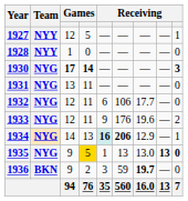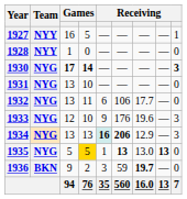 <table class="wikitable" style="text-align:center;">
 <tr>
 <th rowspan="2">Year</th>
 <th rowspan="2">Team</th>
 <th colspan="2">Games</th>
 <th colspan="5">Receiving</th>
 </tr>
 <tr>
 <th></th>
 <th></th>
 <th></th>
 <th></th>
 <th></th>
 <th></th>
 <th></th>
 </tr>
 <tr>
 <th><a href='#'>1927</a></th>
 <th><a href='#'>NYY</a></th>
-<td>12</td>
+<td>16</td>
 <td>5</td>
 <td>—</td>
 <td>—</td>
 <td>—</td>
 <td>—</td>
 <td>1</td>
 </tr>
 <tr>
 <th><a href='#'>1928</a></th>
 <th><a href='#'>NYY</a></th>
 <td>1</td>
 <td>0</td>
 <td>—</td>
 <td>—</td>
 <td>—</td>
 <td>—</td>
 <td>0</td>
 </tr>
 <tr>
 <th><a href='#'>1930</a></th>
 <th><a href='#'>NYG</a></th>
 <td><strong>17</strong></td>
 <td><strong>14</strong></td>
 <td>—</td>
 <td>—</td>
 <td>—</td>
 <td>—</td>
 <td><strong>3</strong></td>
 </tr>
 <tr>
 <th><a href='#'>1931</a></th>
 <th><a href='#'>NYG</a></th>
 <td>13</td>
-<td>11</td>
+<td>10</td>
 <td>—</td>
 <td>—</td>
 <td>—</td>
 <td>—</td>
 <td>0</td>
 </tr>
 <tr>
 <th><a href='#'>1932</a></th>
 <th><a href='#'>NYG</a></th>
-<td>12</td>
+<td>13</td>
 <td>11</td>
 <td>6</td>
 <td>106</td>
 <td>17.7</td>
 <td>—</td>
 <td>0</td>
 </tr>
 <tr>
 <th><a href='#'>1933</a></th>
 <th><a href='#'>NYG</a></th>
 <td>12</td>
-<td>11</td>
+<td>10</td>
 <td>9</td>
 <td>176</td>
 <td>19.6</td>
 <td>—</td>
-<td>2</td>
+<td>3</td>
 </tr>
 <tr>
 <th><a href='#'>1934</a></th>
 <th style="background:#ffe6bd;"><a href='#'>NYG</a></th>
-<td>14</td>
+<td>13</td>
 <td>13</td>
 <td style="background:#cfecec;"><strong>16</strong></td>
 <td><strong>206</strong></td>
 <td>12.9</td>
 <td>—</td>
-<td>1</td>
+<td>3</td>
 </tr>
 <tr>
 <th><a href='#'>1935</a></th>
 <th><a href='#'>NYG</a></th>
-<td>9</td>
+<td>5</td>
 <td style="background: gold;">5</td>
 <td>1</td>
-<td>13</td>
+<td><strong>13</strong></td>
 <td>13.0</td>
 <td><strong>13</strong></td>
-<td><strong>0</strong></td>
+<td>0</td>
 </tr>
 <tr>
 <th><a href='#'>1936</a></th>
 <th><a href='#'>BKN</a></th>
 <td>9</td>
 <td>2</td>
 <td>3</td>
 <td>59</td>
 <td><strong>19.7</strong></td>
 <td>—</td>
 <td>0</td>
 </tr>
 <tr>
 <th colspan="2"></th>
 <th>94</th>
 <th><u>76</u></th>
 <th><u>35</u></th>
 <th><u>560</u></th>
 <th><u>16.0</u></th>
 <th><u>13</u></th>
 <th>7</th>
 </tr>
 </table>
